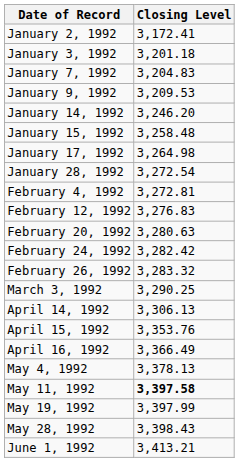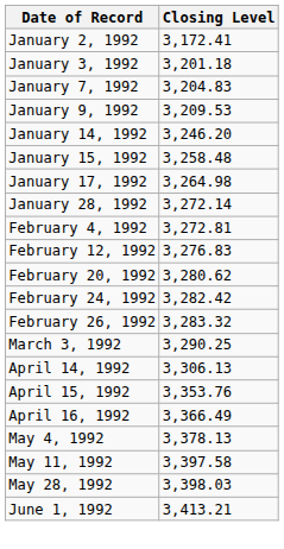 <table class="wikitable">
 <tr>
 <th>Date of Record</th>
 <th>Closing Level</th>
 </tr>
 <tr>
 <td>January 2, 1992</td>
 <td>3,172.41</td>
 </tr>
 <tr>
 <td>January 3, 1992</td>
 <td>3,201.18</td>
 </tr>
 <tr>
 <td>January 7, 1992</td>
 <td>3,204.83</td>
 </tr>
 <tr>
 <td>January 9, 1992</td>
 <td>3,209.53</td>
 </tr>
 <tr>
 <td>January 14, 1992</td>
 <td>3,246.20</td>
 </tr>
 <tr>
 <td>January 15, 1992</td>
 <td>3,258.48</td>
 </tr>
 <tr>
 <td>January 17, 1992</td>
 <td>3,264.98</td>
 </tr>
 <tr>
 <td>January 28, 1992</td>
-<td>3,272.54</td>
+<td>3,272.14</td>
 </tr>
 <tr>
 <td>February 4, 1992</td>
 <td>3,272.81</td>
 </tr>
 <tr>
 <td>February 12, 1992</td>
 <td>3,276.83</td>
 </tr>
 <tr>
 <td>February 20, 1992</td>
-<td>3,280.63</td>
+<td>3,280.62</td>
 </tr>
 <tr>
 <td>February 24, 1992</td>
 <td>3,282.42</td>
 </tr>
 <tr>
 <td>February 26, 1992</td>
 <td>3,283.32</td>
 </tr>
 <tr>
 <td>March 3, 1992</td>
 <td>3,290.25</td>
 </tr>
 <tr>
 <td>April 14, 1992</td>
 <td>3,306.13</td>
 </tr>
 <tr>
 <td>April 15, 1992</td>
 <td>3,353.76</td>
 </tr>
 <tr>
 <td>April 16, 1992</td>
 <td>3,366.49</td>
 </tr>
 <tr>
 <td>May 4, 1992</td>
 <td>3,378.13</td>
 </tr>
 <tr>
 <td>May 11, 1992</td>
-<td><strong>3,397.58</strong></td>
-</tr>
-<tr>
-<td>May 19, 1992</td>
-<td>3,397.99</td>
+<td>3,397.58</td>
 </tr>
 <tr>
 <td>May 28, 1992</td>
-<td>3,398.43</td>
+<td>3,398.03</td>
 </tr>
 <tr>
 <td>June 1, 1992</td>
 <td>3,413.21</td>
 </tr>
 </table>
